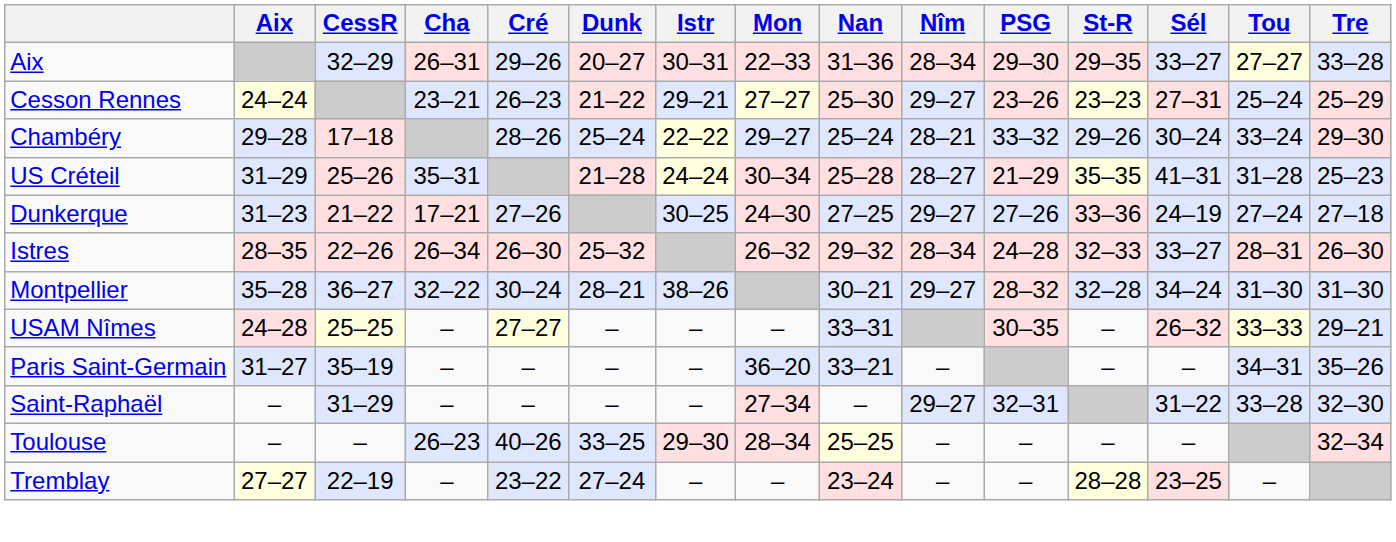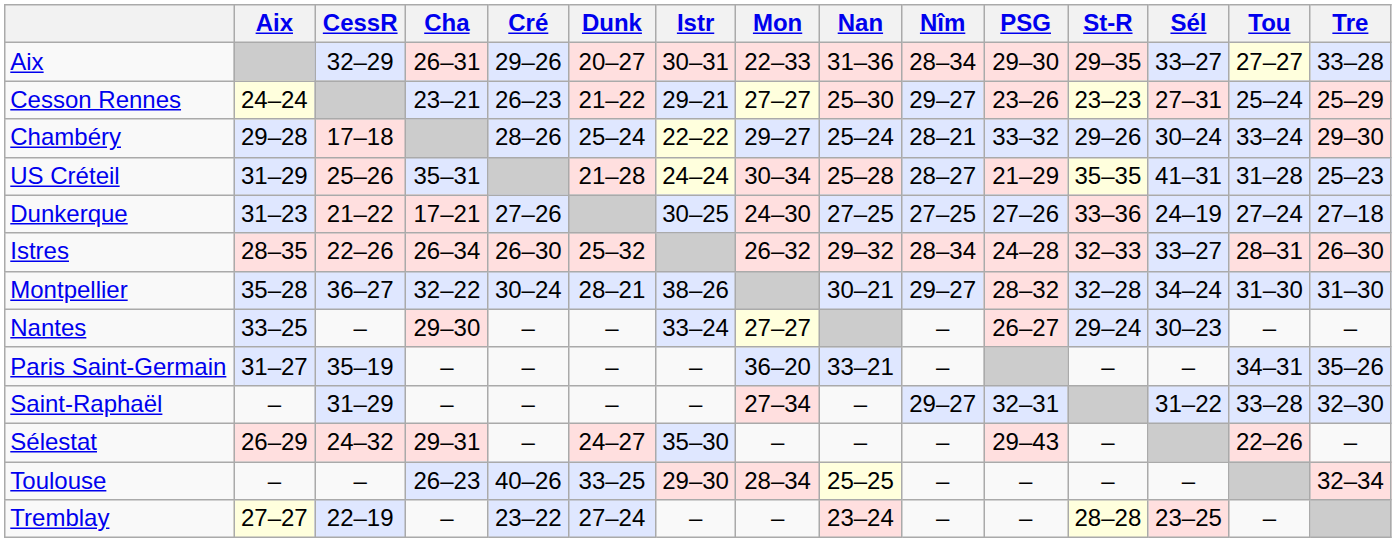 <table class="wikitable" style="text-align: center;" width="925">
 <tr>
 <th width=175></th>
 <th width=55><a href='#'>Aix</a></th>
 <th width=55><a href='#'>CessR</a></th>
 <th width=55><a href='#'>Cha</a></th>
 <th width=55><a href='#'>Cré</a></th>
 <th width=55><a href='#'>Dunk</a></th>
 <th width=55><a href='#'>Istr</a></th>
 <th width=55><a href='#'>Mon</a></th>
 <th width=55><a href='#'>Nan</a></th>
 <th width=55><a href='#'>Nîm</a></th>
 <th width=55><a href='#'>PSG</a></th>
 <th width=55><a href='#'>St-R</a></th>
 <th width=55><a href='#'>Sél</a></th>
 <th width=55><a href='#'>Tou</a></th>
 <th width=55><a href='#'>Tre</a></th>
 </tr>
 <tr>
 <td style="text-align: left;"><a href='#'>Aix</a></td>
 <td bgcolor=#CCCCCC> </td>
 <td bgcolor=#DFE7FF>32–29</td>
 <td bgcolor=#FFDFDF>26–31</td>
 <td bgcolor=#DFE7FF>29–26</td>
 <td bgcolor=#FFDFDF>20–27</td>
 <td bgcolor=#FFDFDF>30–31</td>
 <td bgcolor=#FFDFDF>22–33</td>
 <td bgcolor=#FFDFDF>31–36</td>
 <td bgcolor=#FFDFDF>28–34</td>
 <td bgcolor=#FFDFDF>29–30</td>
 <td bgcolor=#FFDFDF>29–35</td>
 <td bgcolor=#DFE7FF>33–27</td>
 <td bgcolor=#FFFFDD>27–27</td>
 <td bgcolor=#DFE7FF>33–28</td>
 </tr>
 <tr>
 <td style="text-align: left;"><a href='#'>Cesson Rennes</a></td>
 <td bgcolor=#FFFFDD>24–24</td>
 <td bgcolor=#CCCCCC> </td>
 <td bgcolor=#DFE7FF>23–21</td>
 <td bgcolor=#DFE7FF>26–23</td>
 <td bgcolor=#FFDFDF>21–22</td>
 <td bgcolor=#DFE7FF>29–21</td>
 <td bgcolor=#FFFFDD>27–27</td>
 <td bgcolor=#FFDFDF>25–30</td>
 <td bgcolor=#DFE7FF>29–27</td>
 <td bgcolor=#FFDFDF>23–26</td>
 <td bgcolor=#FFFFDD>23–23</td>
 <td bgcolor=#FFDFDF>27–31</td>
 <td bgcolor=#DFE7FF>25–24</td>
 <td bgcolor=#FFDFDF>25–29</td>
 </tr>
 <tr>
 <td style="text-align: left;"><a href='#'>Chambéry</a></td>
 <td bgcolor=#DFE7FF>29–28</td>
 <td bgcolor=#FFDFDF>17–18</td>
 <td bgcolor=#CCCCCC> </td>
 <td bgcolor=#DFE7FF>28–26</td>
 <td bgcolor=#DFE7FF>25–24</td>
 <td bgcolor=#FFFFDD>22–22</td>
 <td bgcolor=#DFE7FF>29–27</td>
 <td bgcolor=#DFE7FF>25–24</td>
 <td bgcolor=#DFE7FF>28–21</td>
 <td bgcolor=#DFE7FF>33–32</td>
 <td bgcolor=#DFE7FF>29–26</td>
 <td bgcolor=#DFE7FF>30–24</td>
 <td bgcolor=#DFE7FF>33–24</td>
 <td bgcolor=#FFDFDF>29–30</td>
 </tr>
 <tr>
 <td style="text-align: left;"><a href='#'>US Créteil</a></td>
 <td bgcolor=#DFE7FF>31–29</td>
 <td bgcolor=#FFDFDF>25–26</td>
 <td bgcolor=#DFE7FF>35–31</td>
 <td bgcolor=#CCCCCC> </td>
 <td bgcolor=#FFDFDF>21–28</td>
 <td bgcolor=#FFFFDD>24–24</td>
 <td bgcolor=#FFDFDF>30–34</td>
 <td bgcolor=#FFDFDF>25–28</td>
 <td bgcolor=#DFE7FF>28–27</td>
 <td bgcolor=#FFDFDF>21–29</td>
 <td bgcolor=#FFFFDD>35–35</td>
 <td bgcolor=#DFE7FF>41–31</td>
 <td bgcolor=#DFE7FF>31–28</td>
 <td bgcolor=#DFE7FF>25–23</td>
 </tr>
 <tr>
 <td style="text-align: left;"><a href='#'>Dunkerque</a></td>
 <td bgcolor=#DFE7FF>31–23</td>
 <td bgcolor=#FFDFDF>21–22</td>
 <td bgcolor=#FFDFDF>17–21</td>
 <td bgcolor=#DFE7FF>27–26</td>
 <td bgcolor=#CCCCCC> </td>
 <td bgcolor=#DFE7FF>30–25</td>
 <td bgcolor=#FFDFDF>24–30</td>
 <td bgcolor=#DFE7FF>27–25</td>
-<td bgcolor=#DFE7FF>29–27</td>
+<td bgcolor=#DFE7FF>27–25</td>
 <td bgcolor=#DFE7FF>27–26</td>
 <td bgcolor=#FFDFDF>33–36</td>
 <td bgcolor=#DFE7FF>24–19</td>
 <td bgcolor=#DFE7FF>27–24</td>
 <td bgcolor=#DFE7FF>27–18</td>
 </tr>
 <tr>
 <td style="text-align: left;"><a href='#'>Istres</a></td>
 <td bgcolor=#FFDFDF>28–35</td>
 <td bgcolor=#FFDFDF>22–26</td>
 <td bgcolor=#FFDFDF>26–34</td>
 <td bgcolor=#FFDFDF>26–30</td>
 <td bgcolor=#FFDFDF>25–32</td>
 <td bgcolor=#CCCCCC> </td>
 <td bgcolor=#FFDFDF>26–32</td>
 <td bgcolor=#FFDFDF>29–32</td>
 <td bgcolor=#FFDFDF>28–34</td>
 <td bgcolor=#FFDFDF>24–28</td>
 <td bgcolor=#FFDFDF>32–33</td>
 <td bgcolor=#DFE7FF>33–27</td>
 <td bgcolor=#FFDFDF>28–31</td>
 <td bgcolor=#FFDFDF>26–30</td>
 </tr>
 <tr>
 <td style="text-align: left;"><a href='#'>Montpellier</a></td>
 <td bgcolor=#DFE7FF>35–28</td>
 <td bgcolor=#DFE7FF>36–27</td>
 <td bgcolor=#DFE7FF>32–22</td>
 <td bgcolor=#DFE7FF>30–24</td>
 <td bgcolor=#DFE7FF>28–21</td>
 <td bgcolor=#DFE7FF>38–26</td>
 <td bgcolor=#CCCCCC> </td>
 <td bgcolor=#DFE7FF>30–21</td>
 <td bgcolor=#DFE7FF>29–27</td>
 <td bgcolor=#FFDFDF>28–32</td>
 <td bgcolor=#DFE7FF>32–28</td>
 <td bgcolor=#DFE7FF>34–24</td>
 <td bgcolor=#DFE7FF>31–30</td>
 <td bgcolor=#DFE7FF>31–30</td>
 </tr>
 <tr>
-<td style="text-align: left;"><a href='#'>USAM Nîmes</a></td>
-<td bgcolor=#FFDFDF>24–28</td>
-<td bgcolor=#FFFFDD>25–25</td>
+<td style="text-align: left;"><a href='#'>Nantes</a></td>
+<td bgcolor=#DFE7FF>33–25</td>
 <td>–</td>
-<td bgcolor=#FFFFDD>27–27</td>
+<td bgcolor=#FFDFDF>29–30</td>
 <td>–</td>
 <td>–</td>
+<td bgcolor=#DFE7FF>33–24</td>
+<td bgcolor=#FFFFDD>27–27</td>
+<td bgcolor=#CCCCCC> </td>
 <td>–</td>
-<td bgcolor=#DFE7FF>33–31</td>
-<td bgcolor=#CCCCCC> </td>
-<td bgcolor=#FFDFDF>30–35</td>
+<td bgcolor=#FFDFDF>26–27</td>
+<td bgcolor=#DFE7FF>29–24</td>
+<td bgcolor=#DFE7FF>30–23</td>
 <td>–</td>
-<td bgcolor=#FFDFDF>26–32</td>
-<td bgcolor=#FFFFDD>33–33</td>
-<td bgcolor=#DFE7FF>29–21</td>
+<td>–</td>
 </tr>
 <tr>
 <td style="text-align: left;"><a href='#'>Paris Saint-Germain</a></td>
 <td bgcolor=#DFE7FF>31–27</td>
 <td bgcolor=#DFE7FF>35–19</td>
 <td>–</td>
 <td>–</td>
 <td>–</td>
 <td>–</td>
 <td bgcolor=#DFE7FF>36–20</td>
 <td bgcolor=#DFE7FF>33–21</td>
 <td>–</td>
 <td bgcolor=#CCCCCC> </td>
 <td>–</td>
 <td>–</td>
 <td bgcolor=#DFE7FF>34–31</td>
 <td bgcolor=#DFE7FF>35–26</td>
 </tr>
 <tr>
 <td style="text-align: left;"><a href='#'>Saint-Raphaël</a></td>
 <td>–</td>
 <td bgcolor=#DFE7FF>31–29</td>
 <td>–</td>
 <td>–</td>
 <td>–</td>
 <td>–</td>
 <td bgcolor=#FFDFDF>27–34</td>
 <td>–</td>
 <td bgcolor=#DFE7FF>29–27</td>
 <td bgcolor=#DFE7FF>32–31</td>
 <td bgcolor=#CCCCCC> </td>
 <td bgcolor=#DFE7FF>31–22</td>
 <td bgcolor=#DFE7FF>33–28</td>
 <td bgcolor=#DFE7FF>32–30</td>
 </tr>
 <tr>
+<td style="text-align: left;"><a href='#'>Sélestat</a></td>
+<td bgcolor=#FFDFDF>26–29</td>
+<td bgcolor=#FFDFDF>24–32</td>
+<td bgcolor=#FFDFDF>29–31</td>
+<td>–</td>
+<td bgcolor=#FFDFDF>24–27</td>
+<td bgcolor=#DFE7FF>35–30</td>
+<td>–</td>
+<td>–</td>
+<td>–</td>
+<td bgcolor=#FFDFDF>29–43</td>
+<td>–</td>
+<td bgcolor=#CCCCCC> </td>
+<td bgcolor=#FFDFDF>22–26</td>
+<td>–</td>
+</tr>
+<tr>
 <td style="text-align: left;"><a href='#'>Toulouse</a></td>
 <td>–</td>
 <td>–</td>
 <td bgcolor=#DFE7FF>26–23</td>
 <td bgcolor=#DFE7FF>40–26</td>
 <td bgcolor=#DFE7FF>33–25</td>
 <td bgcolor=#FFDFDF>29–30</td>
 <td bgcolor=#FFDFDF>28–34</td>
 <td bgcolor=#FFFFDD>25–25</td>
 <td>–</td>
 <td>–</td>
 <td>–</td>
 <td>–</td>
 <td bgcolor=#CCCCCC> </td>
 <td bgcolor=#FFDFDF>32–34</td>
 </tr>
 <tr>
 <td style="text-align: left;"><a href='#'>Tremblay</a></td>
 <td bgcolor=#FFFFDD>27–27</td>
 <td bgcolor=#DFE7FF>22–19</td>
 <td>–</td>
 <td bgcolor=#DFE7FF>23–22</td>
 <td bgcolor=#DFE7FF>27–24</td>
 <td>–</td>
 <td>–</td>
 <td bgcolor=#FFDFDF>23–24</td>
 <td>–</td>
 <td>–</td>
 <td bgcolor=#FFFFDD>28–28</td>
 <td bgcolor=#FFDFDF>23–25</td>
 <td>–</td>
 <td bgcolor=#CCCCCC> </td>
 </tr>
 </table>
